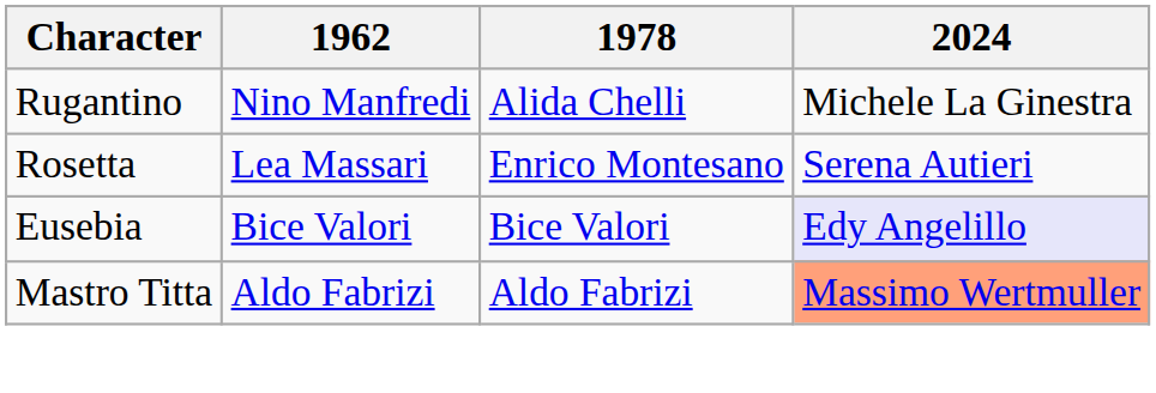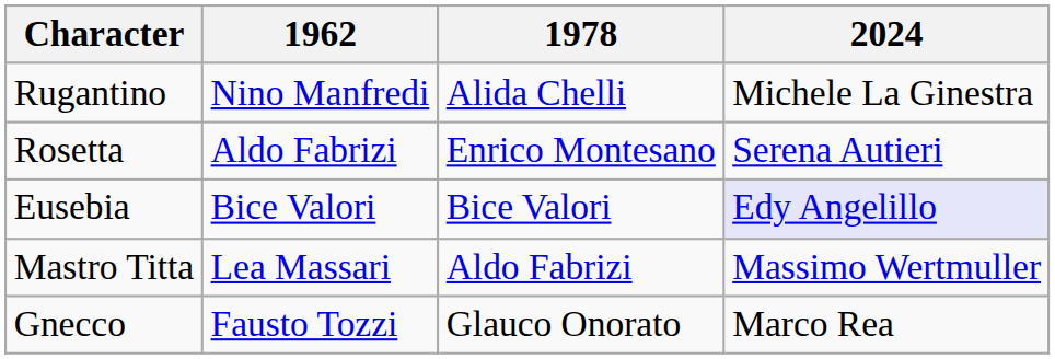 <table class="wikitable">
 <tr>
 <th>Character</th>
 <th>1962</th>
 <th>1978</th>
 <th>2024</th>
 </tr>
 <tr>
 <td>Rugantino</td>
 <td><a href='#'>Nino Manfredi</a></td>
 <td><a href='#'>Alida Chelli</a></td>
 <td>Michele La Ginestra</td>
 </tr>
 <tr>
 <td>Rosetta</td>
-<td><a href='#'>Lea Massari</a></td>
+<td><a href='#'>Aldo Fabrizi</a></td>
 <td><a href='#'>Enrico Montesano</a></td>
 <td><a href='#'>Serena Autieri</a></td>
 </tr>
 <tr>
 <td>Eusebia</td>
 <td><a href='#'>Bice Valori</a></td>
 <td><a href='#'>Bice Valori</a></td>
 <td style="background: lavender;"><a href='#'>Edy Angelillo</a></td>
 </tr>
 <tr>
 <td>Mastro Titta</td>
+<td><a href='#'>Lea Massari</a></td>
 <td><a href='#'>Aldo Fabrizi</a></td>
-<td><a href='#'>Aldo Fabrizi</a></td>
-<td style="background: lightsalmon;"><a href='#'>Massimo Wertmuller</a></td>
+<td><a href='#'>Massimo Wertmuller</a></td>
+</tr>
+<tr>
+<td>Gnecco</td>
+<td><a href='#'>Fausto Tozzi</a></td>
+<td>Glauco Onorato</td>
+<td>Marco Rea</td>
 </tr>
 </table>
